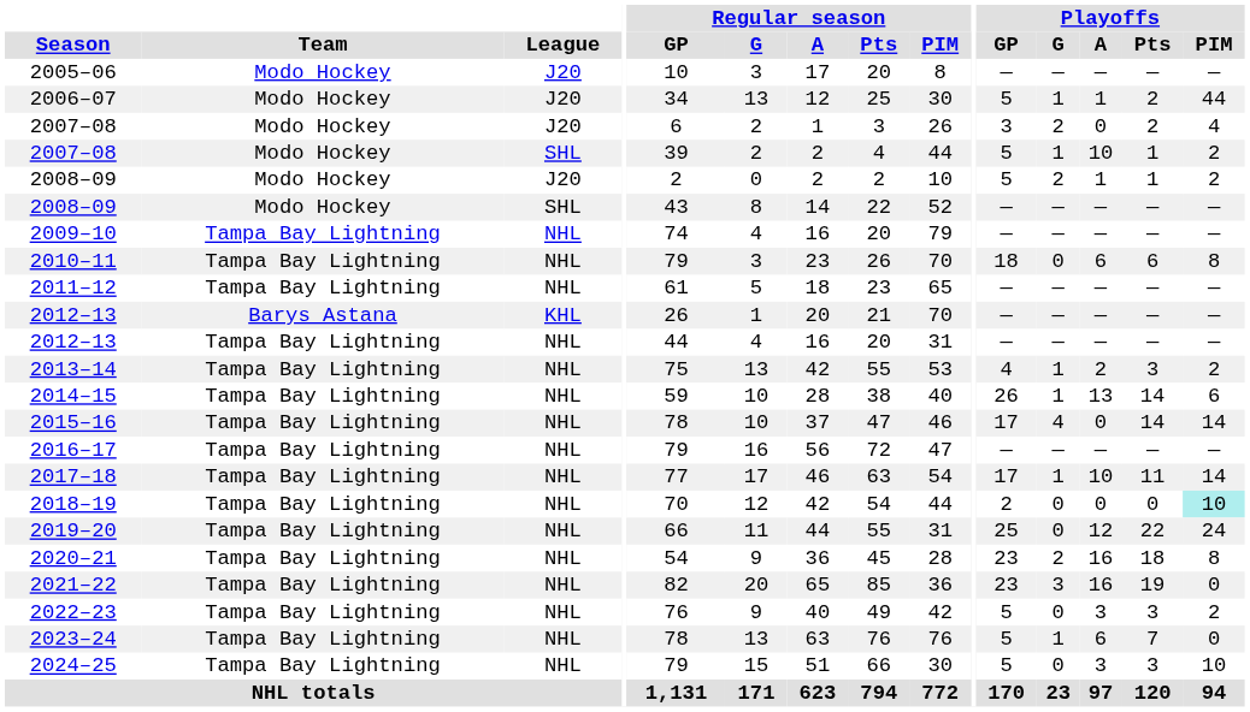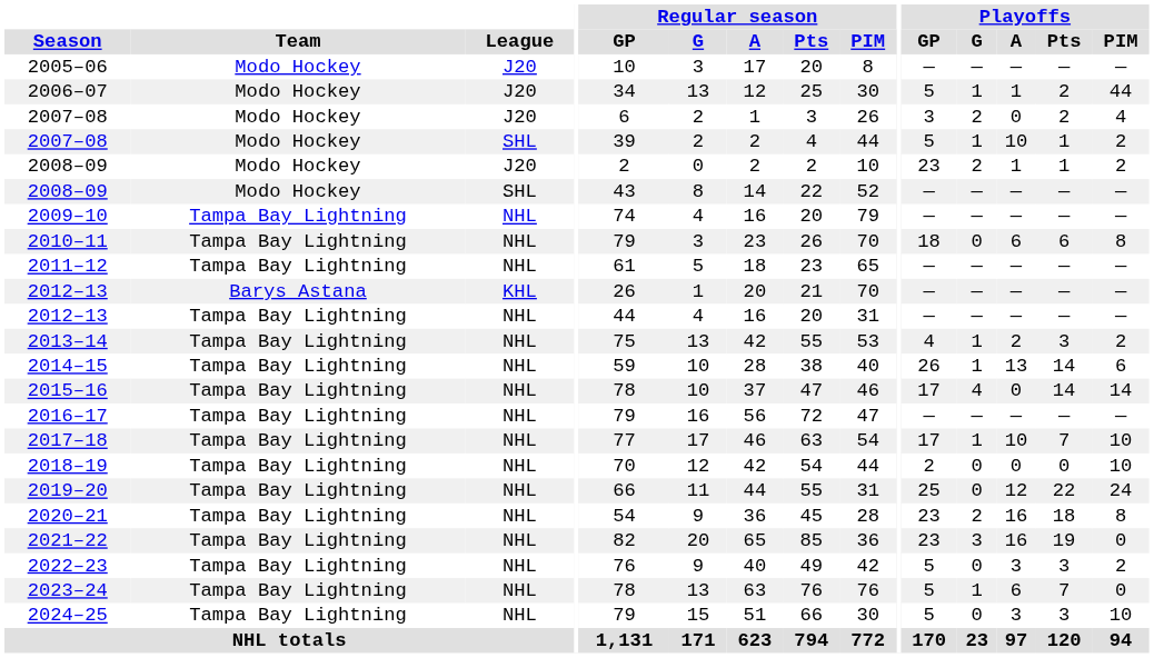 <table border="0" cellpadding="1" cellspacing="0" style="text-align:center; width:60em;">
 <tr bgcolor="#e0e0e0">
 <th colspan="3" bgcolor="#ffffff"></th>
 <th rowspan="100" bgcolor="#ffffff"></th>
 <th colspan="5"><a href='#'>Regular season</a></th>
 <th rowspan="100" bgcolor="#ffffff"></th>
 <th colspan="5"><a href='#'>Playoffs</a></th>
 </tr>
 <tr bgcolor="#e0e0e0">
 <th><a href='#'>Season</a></th>
 <th>Team</th>
 <th>League</th>
 <th>GP</th>
 <th><a href='#'>G</a></th>
 <th><a href='#'>A</a></th>
 <th><a href='#'>Pts</a></th>
 <th><a href='#'>PIM</a></th>
 <th>GP</th>
 <th>G</th>
 <th>A</th>
 <th>Pts</th>
 <th>PIM</th>
 </tr>
 <tr>
 <td>2005–06</td>
 <td><a href='#'>Modo Hockey</a></td>
 <td><a href='#'>J20</a></td>
 <td>10</td>
 <td>3</td>
 <td>17</td>
 <td>20</td>
 <td>8</td>
 <td>—</td>
 <td>—</td>
 <td>—</td>
 <td>—</td>
 <td>—</td>
 </tr>
 <tr bgcolor="#f0f0f0">
 <td>2006–07</td>
 <td>Modo Hockey</td>
 <td>J20</td>
 <td>34</td>
 <td>13</td>
 <td>12</td>
 <td>25</td>
 <td>30</td>
 <td>5</td>
 <td>1</td>
 <td>1</td>
 <td>2</td>
 <td>44</td>
 </tr>
 <tr>
 <td>2007–08</td>
 <td>Modo Hockey</td>
 <td>J20</td>
 <td>6</td>
 <td>2</td>
 <td>1</td>
 <td>3</td>
 <td>26</td>
 <td>3</td>
 <td>2</td>
 <td>0</td>
 <td>2</td>
 <td>4</td>
 </tr>
 <tr bgcolor="#f0f0f0">
 <td><a href='#'>2007–08</a></td>
 <td>Modo Hockey</td>
 <td><a href='#'>SHL</a></td>
 <td>39</td>
 <td>2</td>
 <td>2</td>
 <td>4</td>
 <td>44</td>
 <td>5</td>
 <td>1</td>
 <td>10</td>
 <td>1</td>
 <td>2</td>
 </tr>
 <tr>
 <td>2008–09</td>
 <td>Modo Hockey</td>
 <td>J20</td>
 <td>2</td>
 <td>0</td>
 <td>2</td>
 <td>2</td>
 <td>10</td>
-<td>5</td>
+<td>23</td>
 <td>2</td>
 <td>1</td>
 <td>1</td>
 <td>2</td>
 </tr>
 <tr bgcolor="#f0f0f0">
 <td><a href='#'>2008–09</a></td>
 <td>Modo Hockey</td>
 <td>SHL</td>
 <td>43</td>
 <td>8</td>
 <td>14</td>
 <td>22</td>
 <td>52</td>
 <td>—</td>
 <td>—</td>
 <td>—</td>
 <td>—</td>
 <td>—</td>
 </tr>
 <tr>
 <td><a href='#'>2009–10</a></td>
 <td><a href='#'>Tampa Bay Lightning</a></td>
 <td><a href='#'>NHL</a></td>
 <td>74</td>
 <td>4</td>
 <td>16</td>
 <td>20</td>
 <td>79</td>
 <td>—</td>
 <td>—</td>
 <td>—</td>
 <td>—</td>
 <td>—</td>
 </tr>
 <tr bgcolor="#f0f0f0">
 <td><a href='#'>2010–11</a></td>
 <td>Tampa Bay Lightning</td>
 <td>NHL</td>
 <td>79</td>
 <td>3</td>
 <td>23</td>
 <td>26</td>
 <td>70</td>
 <td>18</td>
 <td>0</td>
 <td>6</td>
 <td>6</td>
 <td>8</td>
 </tr>
 <tr>
 <td><a href='#'>2011–12</a></td>
 <td>Tampa Bay Lightning</td>
 <td>NHL</td>
 <td>61</td>
 <td>5</td>
 <td>18</td>
 <td>23</td>
 <td>65</td>
 <td>—</td>
 <td>—</td>
 <td>—</td>
 <td>—</td>
 <td>—</td>
 </tr>
 <tr bgcolor="#f0f0f0">
 <td><a href='#'>2012–13</a></td>
 <td><a href='#'>Barys Astana</a></td>
 <td><a href='#'>KHL</a></td>
 <td>26</td>
 <td>1</td>
 <td>20</td>
 <td>21</td>
 <td>70</td>
 <td>—</td>
 <td>—</td>
 <td>—</td>
 <td>—</td>
 <td>—</td>
 </tr>
 <tr>
 <td><a href='#'>2012–13</a></td>
 <td>Tampa Bay Lightning</td>
 <td>NHL</td>
 <td>44</td>
 <td>4</td>
 <td>16</td>
 <td>20</td>
 <td>31</td>
 <td>—</td>
 <td>—</td>
 <td>—</td>
 <td>—</td>
 <td>—</td>
 </tr>
 <tr bgcolor="#f0f0f0">
 <td><a href='#'>2013–14</a></td>
 <td>Tampa Bay Lightning</td>
 <td>NHL</td>
 <td>75</td>
 <td>13</td>
 <td>42</td>
 <td>55</td>
 <td>53</td>
 <td>4</td>
 <td>1</td>
 <td>2</td>
 <td>3</td>
 <td>2</td>
 </tr>
 <tr>
 <td><a href='#'>2014–15</a></td>
 <td>Tampa Bay Lightning</td>
 <td>NHL</td>
 <td>59</td>
 <td>10</td>
 <td>28</td>
 <td>38</td>
 <td>40</td>
 <td>26</td>
 <td>1</td>
 <td>13</td>
 <td>14</td>
 <td>6</td>
 </tr>
 <tr bgcolor="#f0f0f0">
 <td><a href='#'>2015–16</a></td>
 <td>Tampa Bay Lightning</td>
 <td>NHL</td>
 <td>78</td>
 <td>10</td>
 <td>37</td>
 <td>47</td>
 <td>46</td>
 <td>17</td>
 <td>4</td>
 <td>0</td>
 <td>14</td>
 <td>14</td>
 </tr>
 <tr>
 <td><a href='#'>2016–17</a></td>
 <td>Tampa Bay Lightning</td>
 <td>NHL</td>
 <td>79</td>
 <td>16</td>
 <td>56</td>
 <td>72</td>
 <td>47</td>
 <td>—</td>
 <td>—</td>
 <td>—</td>
 <td>—</td>
 <td>—</td>
 </tr>
 <tr bgcolor="#f0f0f0">
 <td><a href='#'>2017–18</a></td>
 <td>Tampa Bay Lightning</td>
 <td>NHL</td>
 <td>77</td>
 <td>17</td>
 <td>46</td>
 <td>63</td>
 <td>54</td>
 <td>17</td>
 <td>1</td>
 <td>10</td>
-<td>11</td>
-<td>14</td>
+<td>7</td>
+<td>10</td>
 </tr>
 <tr>
 <td><a href='#'>2018–19</a></td>
 <td>Tampa Bay Lightning</td>
 <td>NHL</td>
 <td>70</td>
 <td>12</td>
 <td>42</td>
 <td>54</td>
 <td>44</td>
 <td>2</td>
 <td>0</td>
 <td>0</td>
 <td>0</td>
-<td style="background: paleturquoise;">10</td>
+<td>10</td>
 </tr>
 <tr bgcolor="#f0f0f0">
 <td><a href='#'>2019–20</a></td>
 <td>Tampa Bay Lightning</td>
 <td>NHL</td>
 <td>66</td>
 <td>11</td>
 <td>44</td>
 <td>55</td>
 <td>31</td>
 <td>25</td>
 <td>0</td>
 <td>12</td>
 <td>22</td>
 <td>24</td>
 </tr>
 <tr>
 <td><a href='#'>2020–21</a></td>
 <td>Tampa Bay Lightning</td>
 <td>NHL</td>
 <td>54</td>
 <td>9</td>
 <td>36</td>
 <td>45</td>
 <td>28</td>
 <td>23</td>
 <td>2</td>
 <td>16</td>
 <td>18</td>
 <td>8</td>
 </tr>
 <tr bgcolor="#f0f0f0">
 <td><a href='#'>2021–22</a></td>
 <td>Tampa Bay Lightning</td>
 <td>NHL</td>
 <td>82</td>
 <td>20</td>
 <td>65</td>
 <td>85</td>
 <td>36</td>
 <td>23</td>
 <td>3</td>
 <td>16</td>
 <td>19</td>
 <td>0</td>
 </tr>
 <tr>
 <td><a href='#'>2022–23</a></td>
 <td>Tampa Bay Lightning</td>
 <td>NHL</td>
 <td>76</td>
 <td>9</td>
 <td>40</td>
 <td>49</td>
 <td>42</td>
 <td>5</td>
 <td>0</td>
 <td>3</td>
 <td>3</td>
 <td>2</td>
 </tr>
 <tr bgcolor="#f0f0f0">
 <td><a href='#'>2023–24</a></td>
 <td>Tampa Bay Lightning</td>
 <td>NHL</td>
 <td>78</td>
 <td>13</td>
 <td>63</td>
 <td>76</td>
 <td>76</td>
 <td>5</td>
 <td>1</td>
 <td>6</td>
 <td>7</td>
 <td>0</td>
 </tr>
 <tr>
 <td><a href='#'>2024–25</a></td>
 <td>Tampa Bay Lightning</td>
 <td>NHL</td>
 <td>79</td>
 <td>15</td>
 <td>51</td>
 <td>66</td>
 <td>30</td>
 <td>5</td>
 <td>0</td>
 <td>3</td>
 <td>3</td>
 <td>10</td>
 </tr>
 <tr bgcolor="#e0e0e0">
 <th colspan="3">NHL totals</th>
 <th>1,131</th>
 <th>171</th>
 <th>623</th>
 <th>794</th>
 <th>772</th>
 <th>170</th>
 <th>23</th>
 <th>97</th>
 <th>120</th>
 <th>94</th>
 </tr>
 </table>
